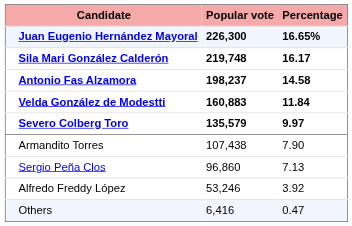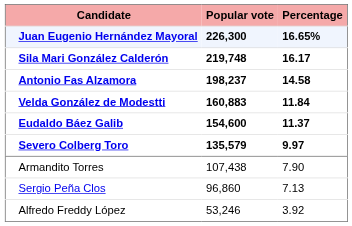 <table style="border: 1px solid #666666; border-collapse: collapse" align="center" cellpadding="6">
 <tr style="background-color: #F5A9A9">
 <th colspan="2">Candidate</th>
 <th>Popular vote</th>
 <th>Percentage</th>
 </tr>
 <tr style="background-color: #F0F5FE">
 <td style="border-top: 1px solid #DDDDDD"></td>
 <td style="border-top: 1px solid #DDDDDD"><strong><a href='#'>Juan Eugenio Hernández Mayoral</a></strong></td>
 <td style="border-top: 1px solid #DDDDDD"><strong>226,300</strong></td>
 <td style="border-top: 1px solid #DDDDDD"><strong>16.65%</strong></td>
 </tr>
 <tr>
 <td style="border-top: 1px solid #DDDDDD"></td>
 <td style="border-top: 1px solid #DDDDDD"><strong><a href='#'>Sila Mari González Calderón</a></strong></td>
 <td style="border-top: 1px solid #DDDDDD"><strong>219,748</strong></td>
 <td style="border-top: 1px solid #DDDDDD"><strong>16.17</strong></td>
 </tr>
 <tr>
 <td style="border-top: 1px solid #DDDDDD"></td>
 <td style="border-top: 1px solid #DDDDDD"><strong><a href='#'>Antonio Fas Alzamora</a></strong></td>
 <td style="border-top: 1px solid #DDDDDD"><strong>198,237</strong></td>
 <td style="border-top: 1px solid #DDDDDD"><strong>14.58</strong></td>
 </tr>
 <tr>
 <td style="border-top: 1px solid #DDDDDD"></td>
 <td style="border-top: 1px solid #DDDDDD"><strong><a href='#'>Velda González de Modestti</a></strong></td>
 <td style="border-top: 1px solid #DDDDDD"><strong>160,883</strong></td>
 <td style="border-top: 1px solid #DDDDDD"><strong>11.84</strong></td>
 </tr>
 <tr>
 <td style="border-top: 1px solid #DDDDDD"></td>
+<td style="border-top: 1px solid #DDDDDD"><strong><a href='#'>Eudaldo Báez Galib</a></strong></td>
+<td style="border-top: 1px solid #DDDDDD"><strong>154,600</strong></td>
+<td style="border-top: 1px solid #DDDDDD"><strong>11.37</strong></td>
+</tr>
+<tr>
+<td style="border-top: 1px solid #DDDDDD"></td>
 <td style="border-top: 1px solid #DDDDDD"><strong><a href='#'>Severo Colberg Toro</a></strong></td>
 <td style="border-top: 1px solid #DDDDDD"><strong>135,579</strong></td>
 <td style="border-top: 1px solid #DDDDDD"><strong>9.97</strong></td>
 </tr>
 <tr>
 <td style="border-top: 1px solid #666666"></td>
 <td style="border-top: 1px solid #666666">Armandito Torres</td>
 <td style="border-top: 1px solid #666666">107,438</td>
 <td style="border-top: 1px solid #666666">7.90</td>
 </tr>
 <tr>
 <td style="border-top: 1px solid #DDDDDD"></td>
 <td style="border-top: 1px solid #DDDDDD"><a href='#'>Sergio Peña Clos</a></td>
 <td style="border-top: 1px solid #DDDDDD">96,860</td>
 <td style="border-top: 1px solid #DDDDDD">7.13</td>
 </tr>
 <tr>
 <td style="border-top: 1px solid #DDDDDD"></td>
 <td style="border-top: 1px solid #DDDDDD">Alfredo Freddy López</td>
 <td style="border-top: 1px solid #DDDDDD">53,246</td>
 <td style="border-top: 1px solid #DDDDDD">3.92</td>
 </tr>
-<tr style="background-color: #F0F5FE">
-<td style="border-top: 1px solid #DDDDDD"></td>
-<td style="border-top: 1px solid #DDDDDD">Others</td>
-<td style="border-top: 1px solid #DDDDDD">6,416</td>
-<td style="border-top: 1px solid #DDDDDD">0.47</td>
-</tr>
 </table>
